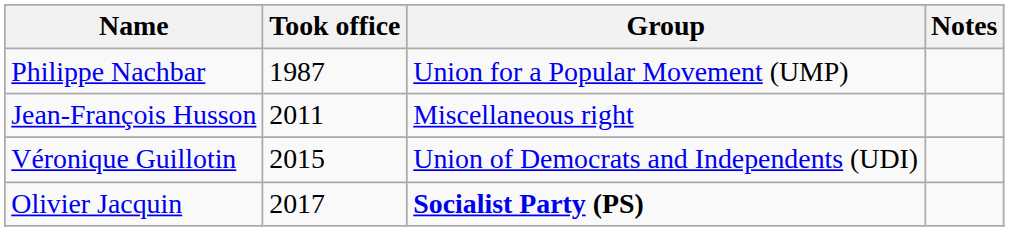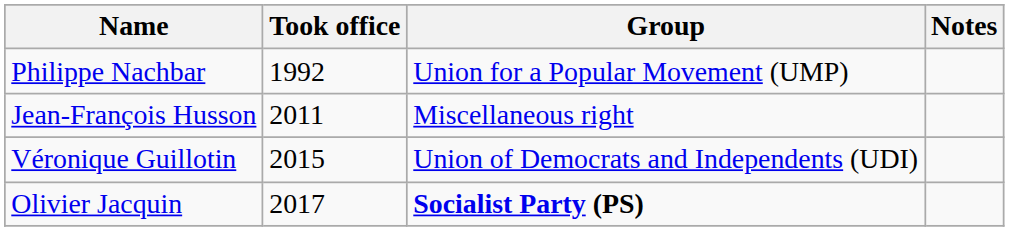 <table class="wikitable sortable">
 <tr>
 <th>Name</th>
 <th>Took office</th>
 <th>Group</th>
 <th>Notes</th>
 </tr>
 <tr>
 <td><a href='#'>Philippe Nachbar</a></td>
-<td>1987</td>
+<td>1992</td>
 <td><a href='#'>Union for a Popular Movement</a> (UMP)</td>
 <td></td>
 </tr>
 <tr>
 <td><a href='#'>Jean-François Husson</a></td>
 <td>2011</td>
 <td><a href='#'>Miscellaneous right</a></td>
 <td></td>
 </tr>
 <tr>
 <td><a href='#'>Véronique Guillotin</a></td>
 <td>2015</td>
 <td><a href='#'>Union of Democrats and Independents</a> (UDI)</td>
 <td></td>
 </tr>
 <tr>
 <td><a href='#'>Olivier Jacquin</a></td>
 <td>2017</td>
 <td><strong><a href='#'>Socialist Party</a> (PS)</strong></td>
 <td></td>
 </tr>
 </table>
